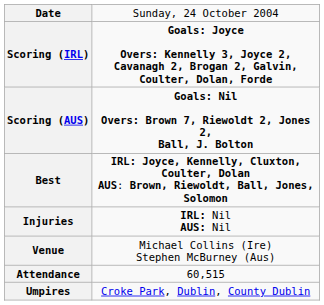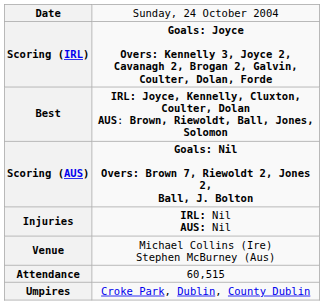 <table class="wikitable">
 <tr>
 <th>Date</th>
 <td style="width:275px; text-align:center;">Sunday, 24 October 2004</td>
 </tr>
 <tr>
 <th>Scoring (<a href='#'>IRL</a>)</th>
 <td style="width:275px; text-align:center;"><strong>Goals: Joyce</strong> <br><br><strong>Overs: Kennelly 3, Joyce 2, Cavanagh 2, Brogan 2, Galvin, Coulter, Dolan, Forde</strong></td>
 </tr>
 <tr>
+<th>Best</th>
+<td style="width:275px; text-align:center;"><strong>IRL: Joyce, Kennelly, Cluxton, Coulter, Dolan</strong><br> <strong>AUS</strong>: <strong> Brown, Riewoldt, Ball, Jones, Solomon</strong></td>
+</tr>
+<tr>
 <th>Scoring (<a href='#'>AUS</a>)</th>
 <td style="width:275px; text-align:center;"><strong>Goals: Nil</strong><br><br><strong>Overs: Brown 7, Riewoldt 2, Jones 2, <br> Ball, J. Bolton</strong></td>
-</tr>
-<tr>
-<th>Best</th>
-<td style="width:275px; text-align:center;"><strong>IRL: Joyce, Kennelly, Cluxton, Coulter, Dolan</strong><br> <strong>AUS</strong>: <strong> Brown, Riewoldt, Ball, Jones, Solomon</strong></td>
 </tr>
 <tr>
 <th>Injuries</th>
 <td style="width:275px; text-align:center;"><strong>IRL:</strong> Nil <br> <strong>AUS:</strong> Nil</td>
 </tr>
 <tr>
 <th>Venue</th>
 <td style="width:275px; text-align:center;">Michael Collins (Ire) <br> Stephen McBurney (Aus)</td>
 </tr>
 <tr>
 <th>Attendance</th>
 <td style="width:275px; text-align:center;">60,515</td>
 </tr>
 <tr>
 <th>Umpires</th>
 <td style="width:275px; text-align:center;"><a href='#'>Croke Park</a>, <a href='#'>Dublin</a>, <a href='#'>County Dublin</a></td>
 </tr>
 </table>
